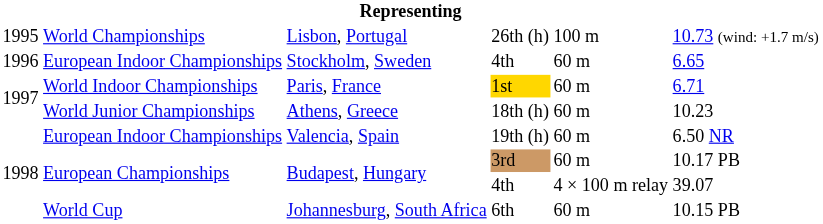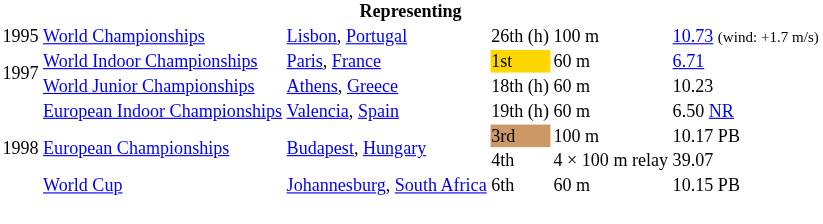 <table>
 <tr>
 <th colspan="6">Representing </th>
 </tr>
 <tr>
 <td>1995</td>
 <td><a href='#'>World Championships</a></td>
 <td><a href='#'>Lisbon</a>, <a href='#'>Portugal</a></td>
 <td>26th (h)</td>
 <td>100 m</td>
 <td><a href='#'>10.73</a> <small>(wind: +1.7 m/s)</small></td>
-</tr>
-<tr>
-<td>1996</td>
-<td><a href='#'>European Indoor Championships</a></td>
-<td><a href='#'>Stockholm</a>, <a href='#'>Sweden</a></td>
-<td>4th</td>
-<td>60 m</td>
-<td><a href='#'>6.65</a></td>
 </tr>
 <tr>
 <td rowspan=2>1997</td>
 <td><a href='#'>World Indoor Championships</a></td>
 <td><a href='#'>Paris</a>, <a href='#'>France</a></td>
 <td bgcolor="gold">1st</td>
 <td>60 m</td>
 <td><a href='#'>6.71</a></td>
 </tr>
 <tr>
 <td><a href='#'>World Junior Championships</a></td>
 <td><a href='#'>Athens</a>, <a href='#'>Greece</a></td>
 <td>18th (h)</td>
 <td>60 m</td>
 <td>10.23</td>
 </tr>
 <tr>
 <td rowspan=4>1998</td>
 <td><a href='#'>European Indoor Championships</a></td>
 <td><a href='#'>Valencia</a>, <a href='#'>Spain</a></td>
 <td>19th (h)</td>
 <td>60 m</td>
 <td>6.50 <a href='#'>NR</a></td>
 </tr>
 <tr>
 <td rowspan=2><a href='#'>European Championships</a></td>
 <td rowspan=2><a href='#'>Budapest</a>, <a href='#'>Hungary</a></td>
 <td bgcolor="cc9966">3rd</td>
-<td>60 m</td>
+<td>100 m</td>
 <td>10.17 PB</td>
 </tr>
 <tr>
 <td>4th</td>
 <td>4 × 100 m relay</td>
 <td>39.07</td>
 </tr>
 <tr>
 <td><a href='#'>World Cup</a></td>
 <td><a href='#'>Johannesburg</a>, <a href='#'>South Africa</a></td>
 <td>6th</td>
 <td>60 m</td>
 <td>10.15 PB</td>
 </tr>
 <tr>
 </tr>
 </table>
